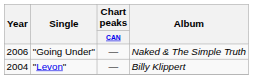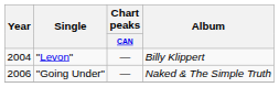 <table class="wikitable">
 <tr>
 <th rowspan="2">Year</th>
 <th rowspan="2">Single</th>
 <th colspan="1">Chart peaks</th>
 <th rowspan="2">Album</th>
 </tr>
 <tr style="font-size:smaller;">
 <th width="30"><small><a href='#'>CAN</a></small></th>
 </tr>
 <tr>
+<td>2004</td>
+<td>"<a href='#'>Levon</a>"</td>
+<td align="center">—</td>
+<td><em>Billy Klippert</em></td>
+</tr>
+<tr>
 <td>2006</td>
 <td>"Going Under"</td>
 <td align="center">—</td>
 <td><em>Naked & The Simple Truth</em></td>
 </tr>
 <tr>
-<td>2004</td>
-<td>"<a href='#'>Levon</a>"</td>
-<td align="center">—</td>
-<td><em>Billy Klippert</em></td>
-</tr>
-<tr>
 </tr>
 </table>
